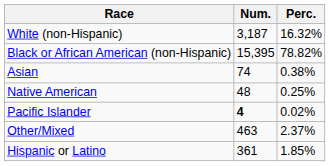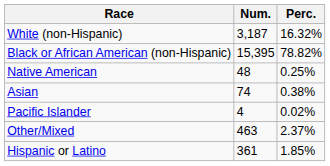 <table class="wikitable">
 <tr>
 <th>Race</th>
 <th>Num.</th>
 <th>Perc.</th>
 </tr>
 <tr>
 <td><a href='#'>White</a> (non-Hispanic)</td>
 <td>3,187</td>
 <td>16.32%</td>
 </tr>
 <tr>
 <td><a href='#'>Black or African American</a> (non-Hispanic)</td>
 <td>15,395</td>
 <td>78.82%</td>
 </tr>
 <tr>
+<td><a href='#'>Native American</a></td>
+<td>48</td>
+<td>0.25%</td>
+</tr>
+<tr>
 <td><a href='#'>Asian</a></td>
 <td>74</td>
 <td>0.38%</td>
 </tr>
 <tr>
-<td><a href='#'>Native American</a></td>
-<td>48</td>
-<td>0.25%</td>
-</tr>
-<tr>
 <td><a href='#'>Pacific Islander</a></td>
-<td><strong>4</strong></td>
+<td>4</td>
 <td>0.02%</td>
 </tr>
 <tr>
 <td><a href='#'>Other/Mixed</a></td>
 <td>463</td>
 <td>2.37%</td>
 </tr>
 <tr>
 <td><a href='#'>Hispanic</a> or <a href='#'>Latino</a></td>
 <td>361</td>
 <td>1.85%</td>
 </tr>
 </table>
